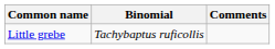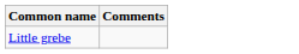 <table class="wikitable">
 <tr>
 <th>Common name</th>
-<th>Binomial</th>
 <th>Comments</th>
 </tr>
 <tr>
 <td><a href='#'>Little grebe</a></td>
-<td><em>Tachybaptus ruficollis</em></td>
 <td></td>
 </tr>
 </table>
